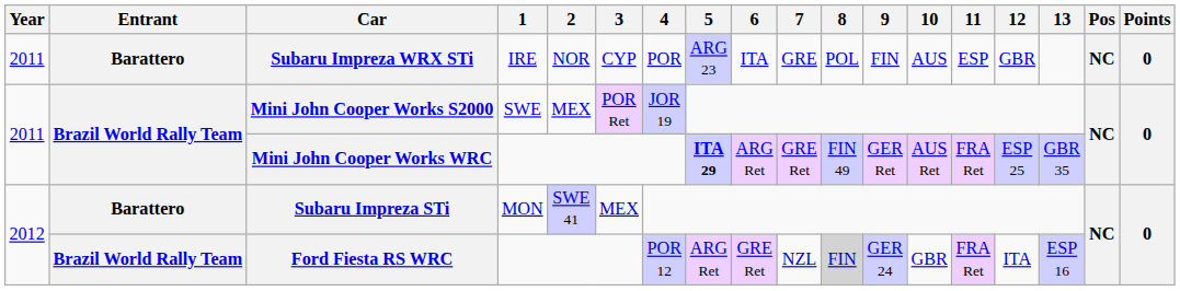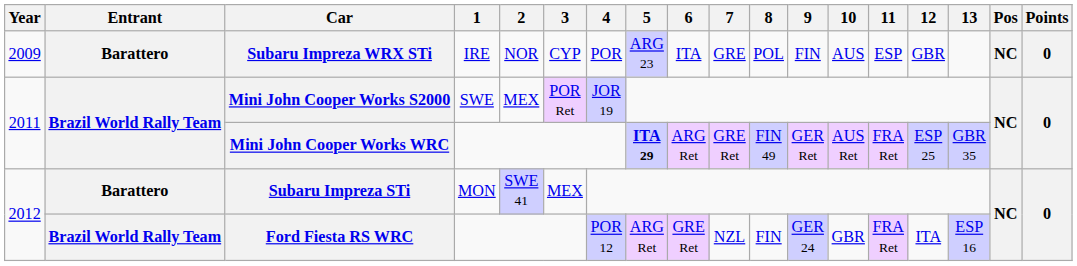 <table class="wikitable" style="text-align:center; font-size:85%;">
 <tr>
 <th>Year</th>
 <th>Entrant</th>
 <th>Car</th>
 <th>1</th>
 <th>2</th>
 <th>3</th>
 <th>4</th>
 <th>5</th>
 <th>6</th>
 <th>7</th>
 <th>8</th>
 <th>9</th>
 <th>10</th>
 <th>11</th>
 <th>12</th>
 <th>13</th>
 <th>Pos</th>
 <th>Points</th>
 </tr>
 <tr>
-<td><a href='#'>2011</a></td>
+<td><a href='#'>2009</a></td>
 <th nowrap>Barattero</th>
 <th nowrap><a href='#'>Subaru Impreza WRX STi</a></th>
 <td><a href='#'>IRE</a></td>
 <td><a href='#'>NOR</a></td>
 <td><a href='#'>CYP</a></td>
 <td><a href='#'>POR</a></td>
 <td style="background:#cfcfff;"><a href='#'>ARG</a><br><small>23</small></td>
 <td><a href='#'>ITA</a></td>
 <td><a href='#'>GRE</a></td>
 <td><a href='#'>POL</a></td>
 <td><a href='#'>FIN</a></td>
 <td><a href='#'>AUS</a></td>
 <td><a href='#'>ESP</a></td>
 <td><a href='#'>GBR</a></td>
 <td></td>
 <th>NC</th>
 <th>0</th>
 </tr>
 <tr>
 <td rowspan=2><a href='#'>2011</a></td>
 <th rowspan=2 nowrap><a href='#'>Brazil World Rally Team</a></th>
 <th nowrap><a href='#'>Mini John Cooper Works S2000</a></th>
 <td><a href='#'>SWE</a></td>
 <td><a href='#'>MEX</a></td>
 <td style="background:#efcfff;"><a href='#'>POR</a><br><small>Ret</small></td>
 <td style="background:#cfcfff;"><a href='#'>JOR</a><br><small>19</small></td>
 <td colspan=9></td>
 <th rowspan=2>NC</th>
 <th rowspan=2>0</th>
 </tr>
 <tr>
 <th nowrap><a href='#'>Mini John Cooper Works WRC</a></th>
 <td colspan=4></td>
 <td style="background:#cfcfff;"><strong><a href='#'>ITA</a><br><small>29</small></strong></td>
 <td style="background:#efcfff;"><a href='#'>ARG</a><br><small>Ret</small></td>
 <td style="background:#efcfff;"><a href='#'>GRE</a><br><small>Ret</small></td>
 <td style="background:#cfcfff;"><a href='#'>FIN</a><br><small>49</small></td>
 <td style="background:#efcfff;"><a href='#'>GER</a><br><small>Ret</small></td>
 <td style="background:#efcfff;"><a href='#'>AUS</a><br><small>Ret</small></td>
 <td style="background:#efcfff;"><a href='#'>FRA</a><br><small>Ret</small></td>
 <td style="background:#cfcfff;"><a href='#'>ESP</a><br><small>25</small></td>
 <td style="background:#cfcfff;"><a href='#'>GBR</a><br><small>35</small></td>
 </tr>
 <tr>
 <td rowspan=2><a href='#'>2012</a></td>
 <th nowrap>Barattero</th>
 <th nowrap><a href='#'>Subaru Impreza STi</a></th>
 <td><a href='#'>MON</a></td>
 <td style="background:#cfcfff;"><a href='#'>SWE</a><br><small>41</small></td>
 <td><a href='#'>MEX</a></td>
 <td colspan=10></td>
 <th rowspan=2>NC</th>
 <th rowspan=2>0</th>
 </tr>
 <tr>
 <th nowrap><a href='#'>Brazil World Rally Team</a></th>
 <th nowrap><a href='#'>Ford Fiesta RS WRC</a></th>
 <td colspan=3></td>
 <td style="background:#cfcfff;"><a href='#'>POR</a><br><small>12</small></td>
 <td style="background:#efcfff;"><a href='#'>ARG</a><br><small>Ret</small></td>
 <td style="background:#efcfff;"><a href='#'>GRE</a><br><small>Ret</small></td>
 <td><a href='#'>NZL</a></td>
-<td style="background: lightgrey;"><a href='#'>FIN</a></td>
+<td><a href='#'>FIN</a></td>
 <td style="background:#cfcfff;"><a href='#'>GER</a><br><small>24</small></td>
 <td><a href='#'>GBR</a></td>
 <td style="background:#efcfff;"><a href='#'>FRA</a><br><small>Ret</small></td>
 <td><a href='#'>ITA</a></td>
 <td style="background:#cfcfff;"><a href='#'>ESP</a><br><small>16</small></td>
 </tr>
 </table>
